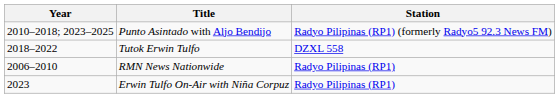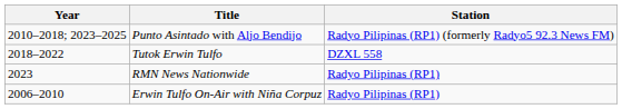 <table class="wikitable">
 <tr>
 <th>Year</th>
 <th>Title</th>
 <th>Station</th>
 </tr>
 <tr>
 <td>2010–2018; 2023–2025</td>
 <td><em>Punto Asintado</em> with <a href='#'>Aljo Bendijo</a></td>
 <td><a href='#'>Radyo Pilipinas (RP1)</a> (formerly <a href='#'>Radyo5 92.3 News FM</a>)</td>
 </tr>
 <tr>
 <td>2018–2022</td>
 <td><em>Tutok Erwin Tulfo</em></td>
 <td><a href='#'>DZXL 558</a></td>
 </tr>
 <tr>
-<td>2006–2010</td>
+<td>2023</td>
 <td><em>RMN News Nationwide</em></td>
 <td><a href='#'>Radyo Pilipinas (RP1)</a></td>
 </tr>
 <tr>
-<td>2023</td>
+<td>2006–2010</td>
 <td><em>Erwin Tulfo On-Air with Niña Corpuz</em></td>
 <td><a href='#'>Radyo Pilipinas (RP1)</a></td>
 </tr>
 </table>
